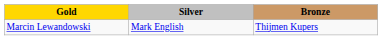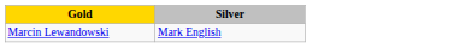 <table class="wikitable" style="text-align:left">
 <tr align="center">
 <td width=200 bgcolor=gold><strong>Gold</strong></td>
 <td width=200 bgcolor=silver><strong>Silver</strong></td>
-<td width=200 bgcolor=CC9966><strong>Bronze</strong></td>
 </tr>
 <tr>
 <td><a href='#'>Marcin Lewandowski</a><br><em></em></td>
 <td><a href='#'>Mark English</a><br><em></em></td>
-<td><a href='#'>Thijmen Kupers</a><br><em></em></td>
 </tr>
 </table>
